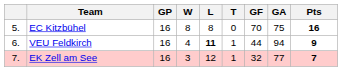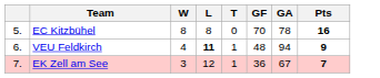 <table class="wikitable">
 <tr>
 <th width="30"></th>
 <th width="200">Team</th>
-<th width="30">GP</th>
 <th width="30">W</th>
 <th width="30">L</th>
 <th width="30">T</th>
 <th width="30">GF</th>
 <th width="30">GA</th>
 <th width="70">Pts</th>
 </tr>
 <tr bgcolor="#FFFFFF" align="center">
 <td>5.</td>
 <td align="left"><a href='#'>EC Kitzbühel</a></td>
-<td>16</td>
 <td>8</td>
 <td>8</td>
 <td>0</td>
 <td>70</td>
-<td>75</td>
+<td>78</td>
 <td><strong>16</strong></td>
 </tr>
 <tr bgcolor="#FFFFFF" align="center">
 <td>6.</td>
 <td align="left"><a href='#'>VEU Feldkirch</a></td>
-<td>16</td>
 <td>4</td>
 <td><strong>11</strong></td>
 <td>1</td>
-<td>44</td>
+<td>48</td>
 <td>94</td>
 <td><strong>9</strong></td>
 </tr>
 <tr bgcolor="#FFCCCC" align="center">
 <td>7.</td>
 <td align="left"><a href='#'>EK Zell am See</a></td>
-<td>16</td>
 <td>3</td>
 <td>12</td>
 <td>1</td>
-<td>32</td>
-<td>77</td>
+<td>36</td>
+<td>67</td>
 <td><strong>7</strong></td>
 </tr>
 </table>
